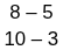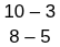 <table style="text-align:center">
 <tr>
 <th width=200></th>
 <th width=100></th>
 <th width=200></th>
 </tr>
 <tr>
 <td align=right><strong></strong></td>
-<td>8 – 5</td>
+<td>10 – 3</td>
 <td align=left></td>
 </tr>
 <tr>
 <td align=right><strong></strong></td>
-<td>10 – 3</td>
+<td>8 – 5</td>
 <td align=left></td>
 </tr>
 </table>
